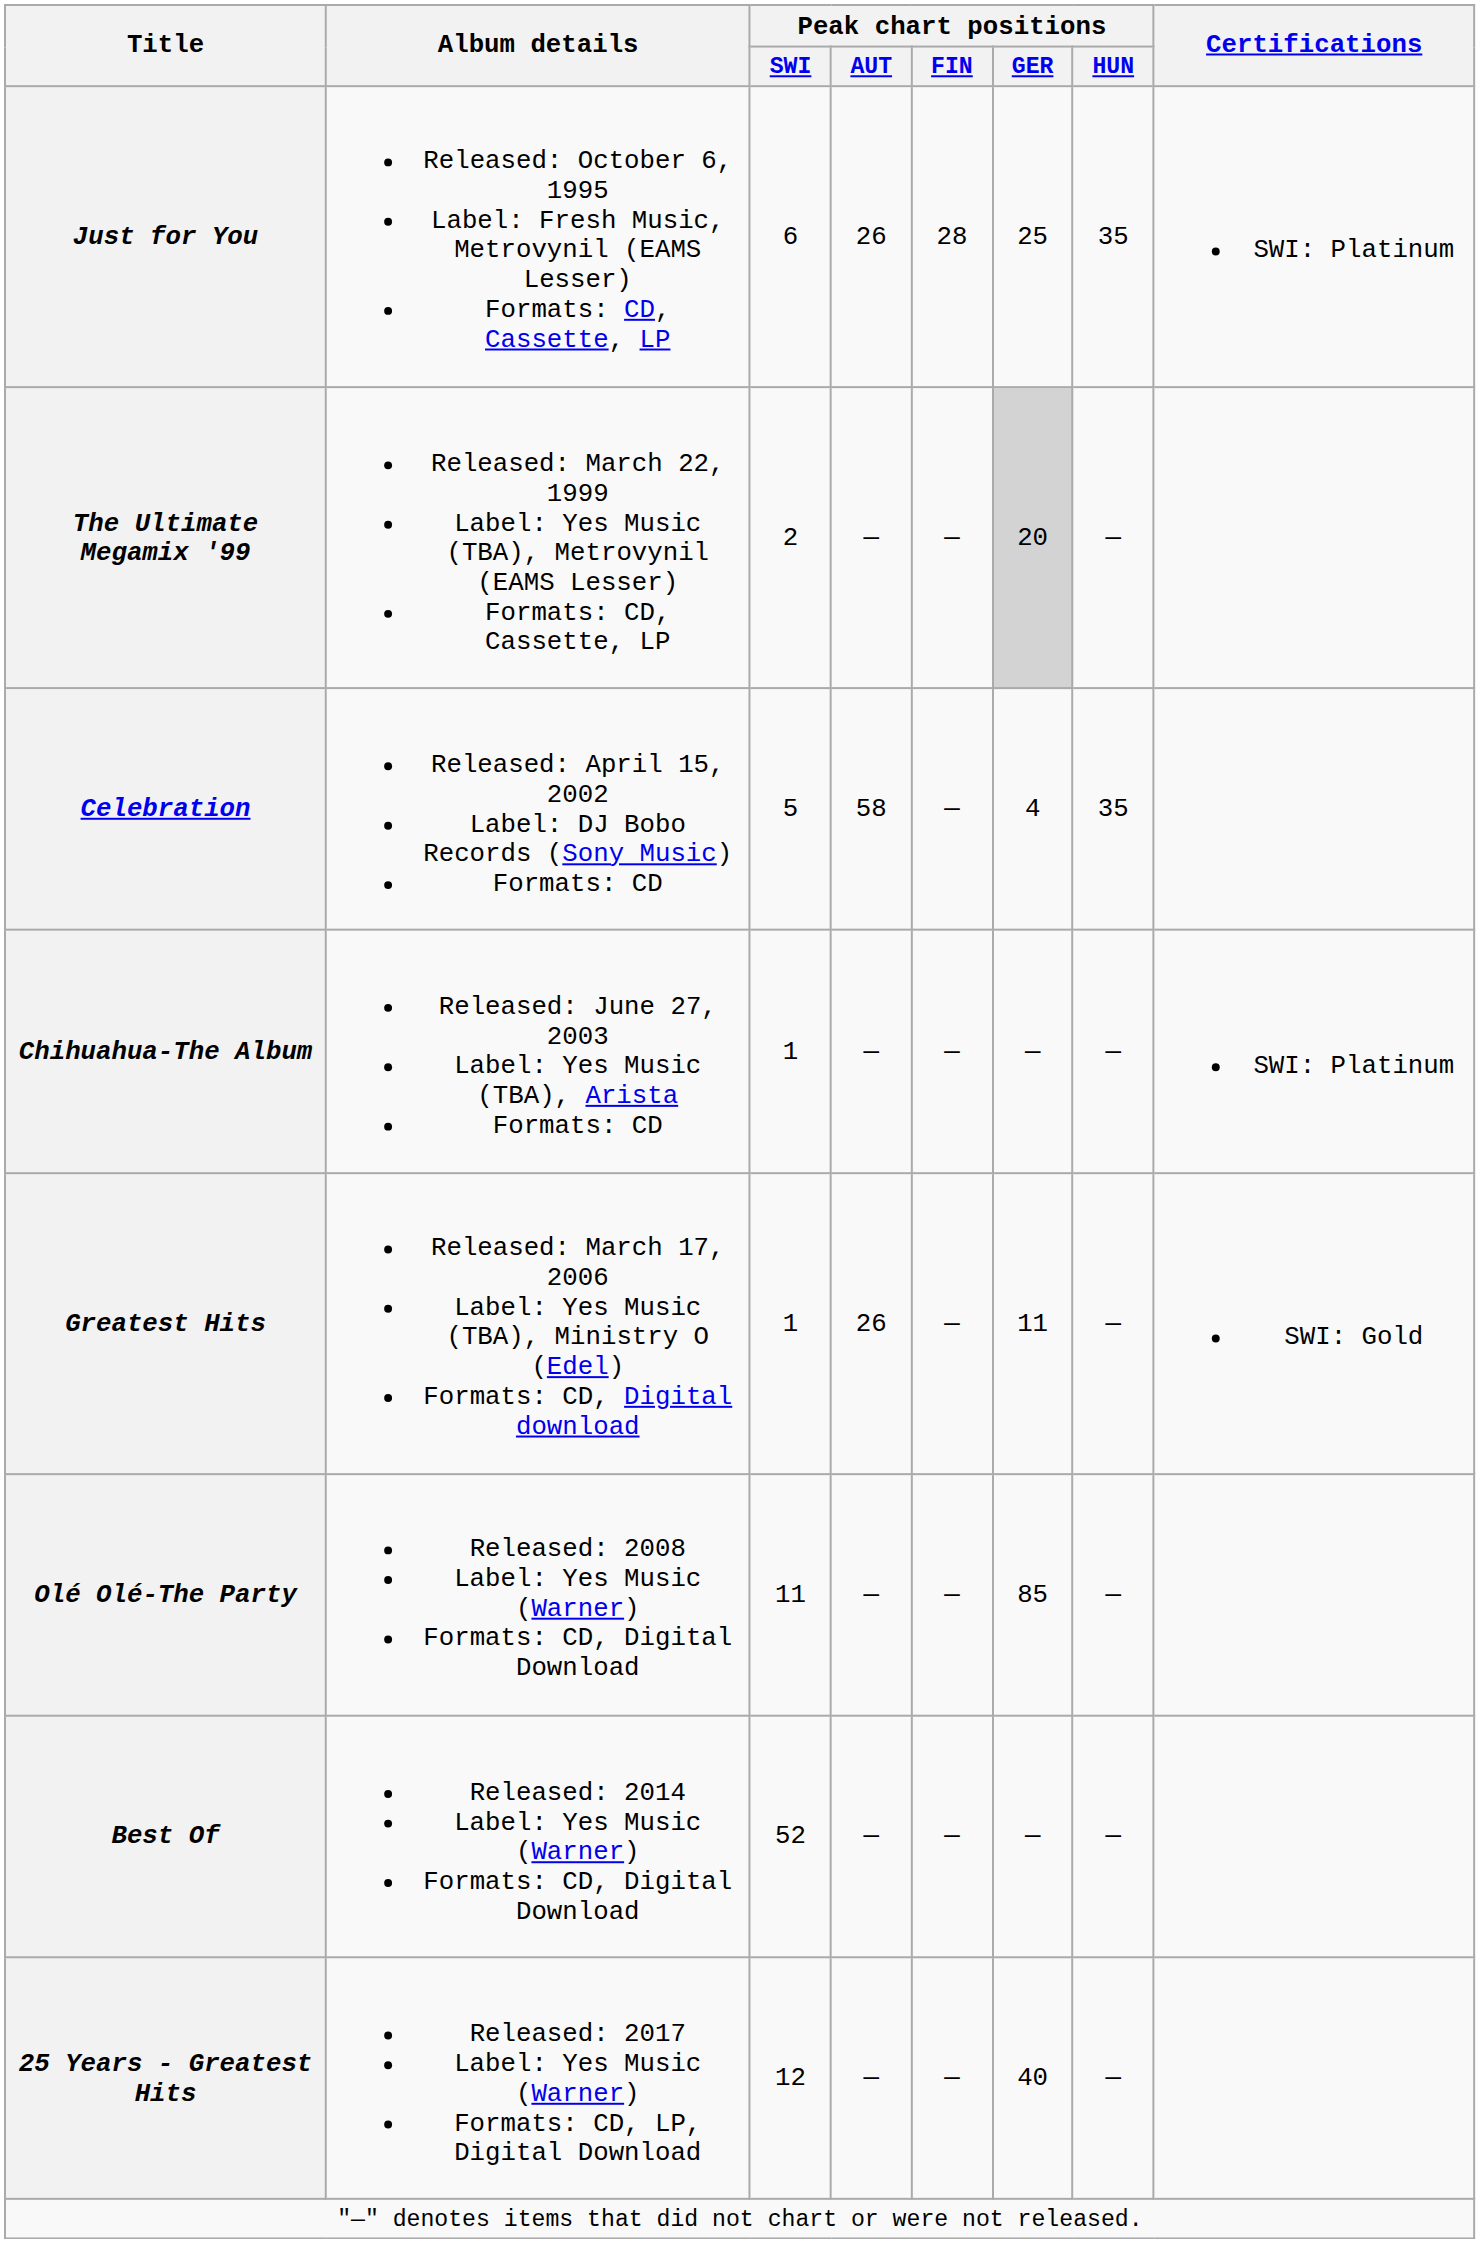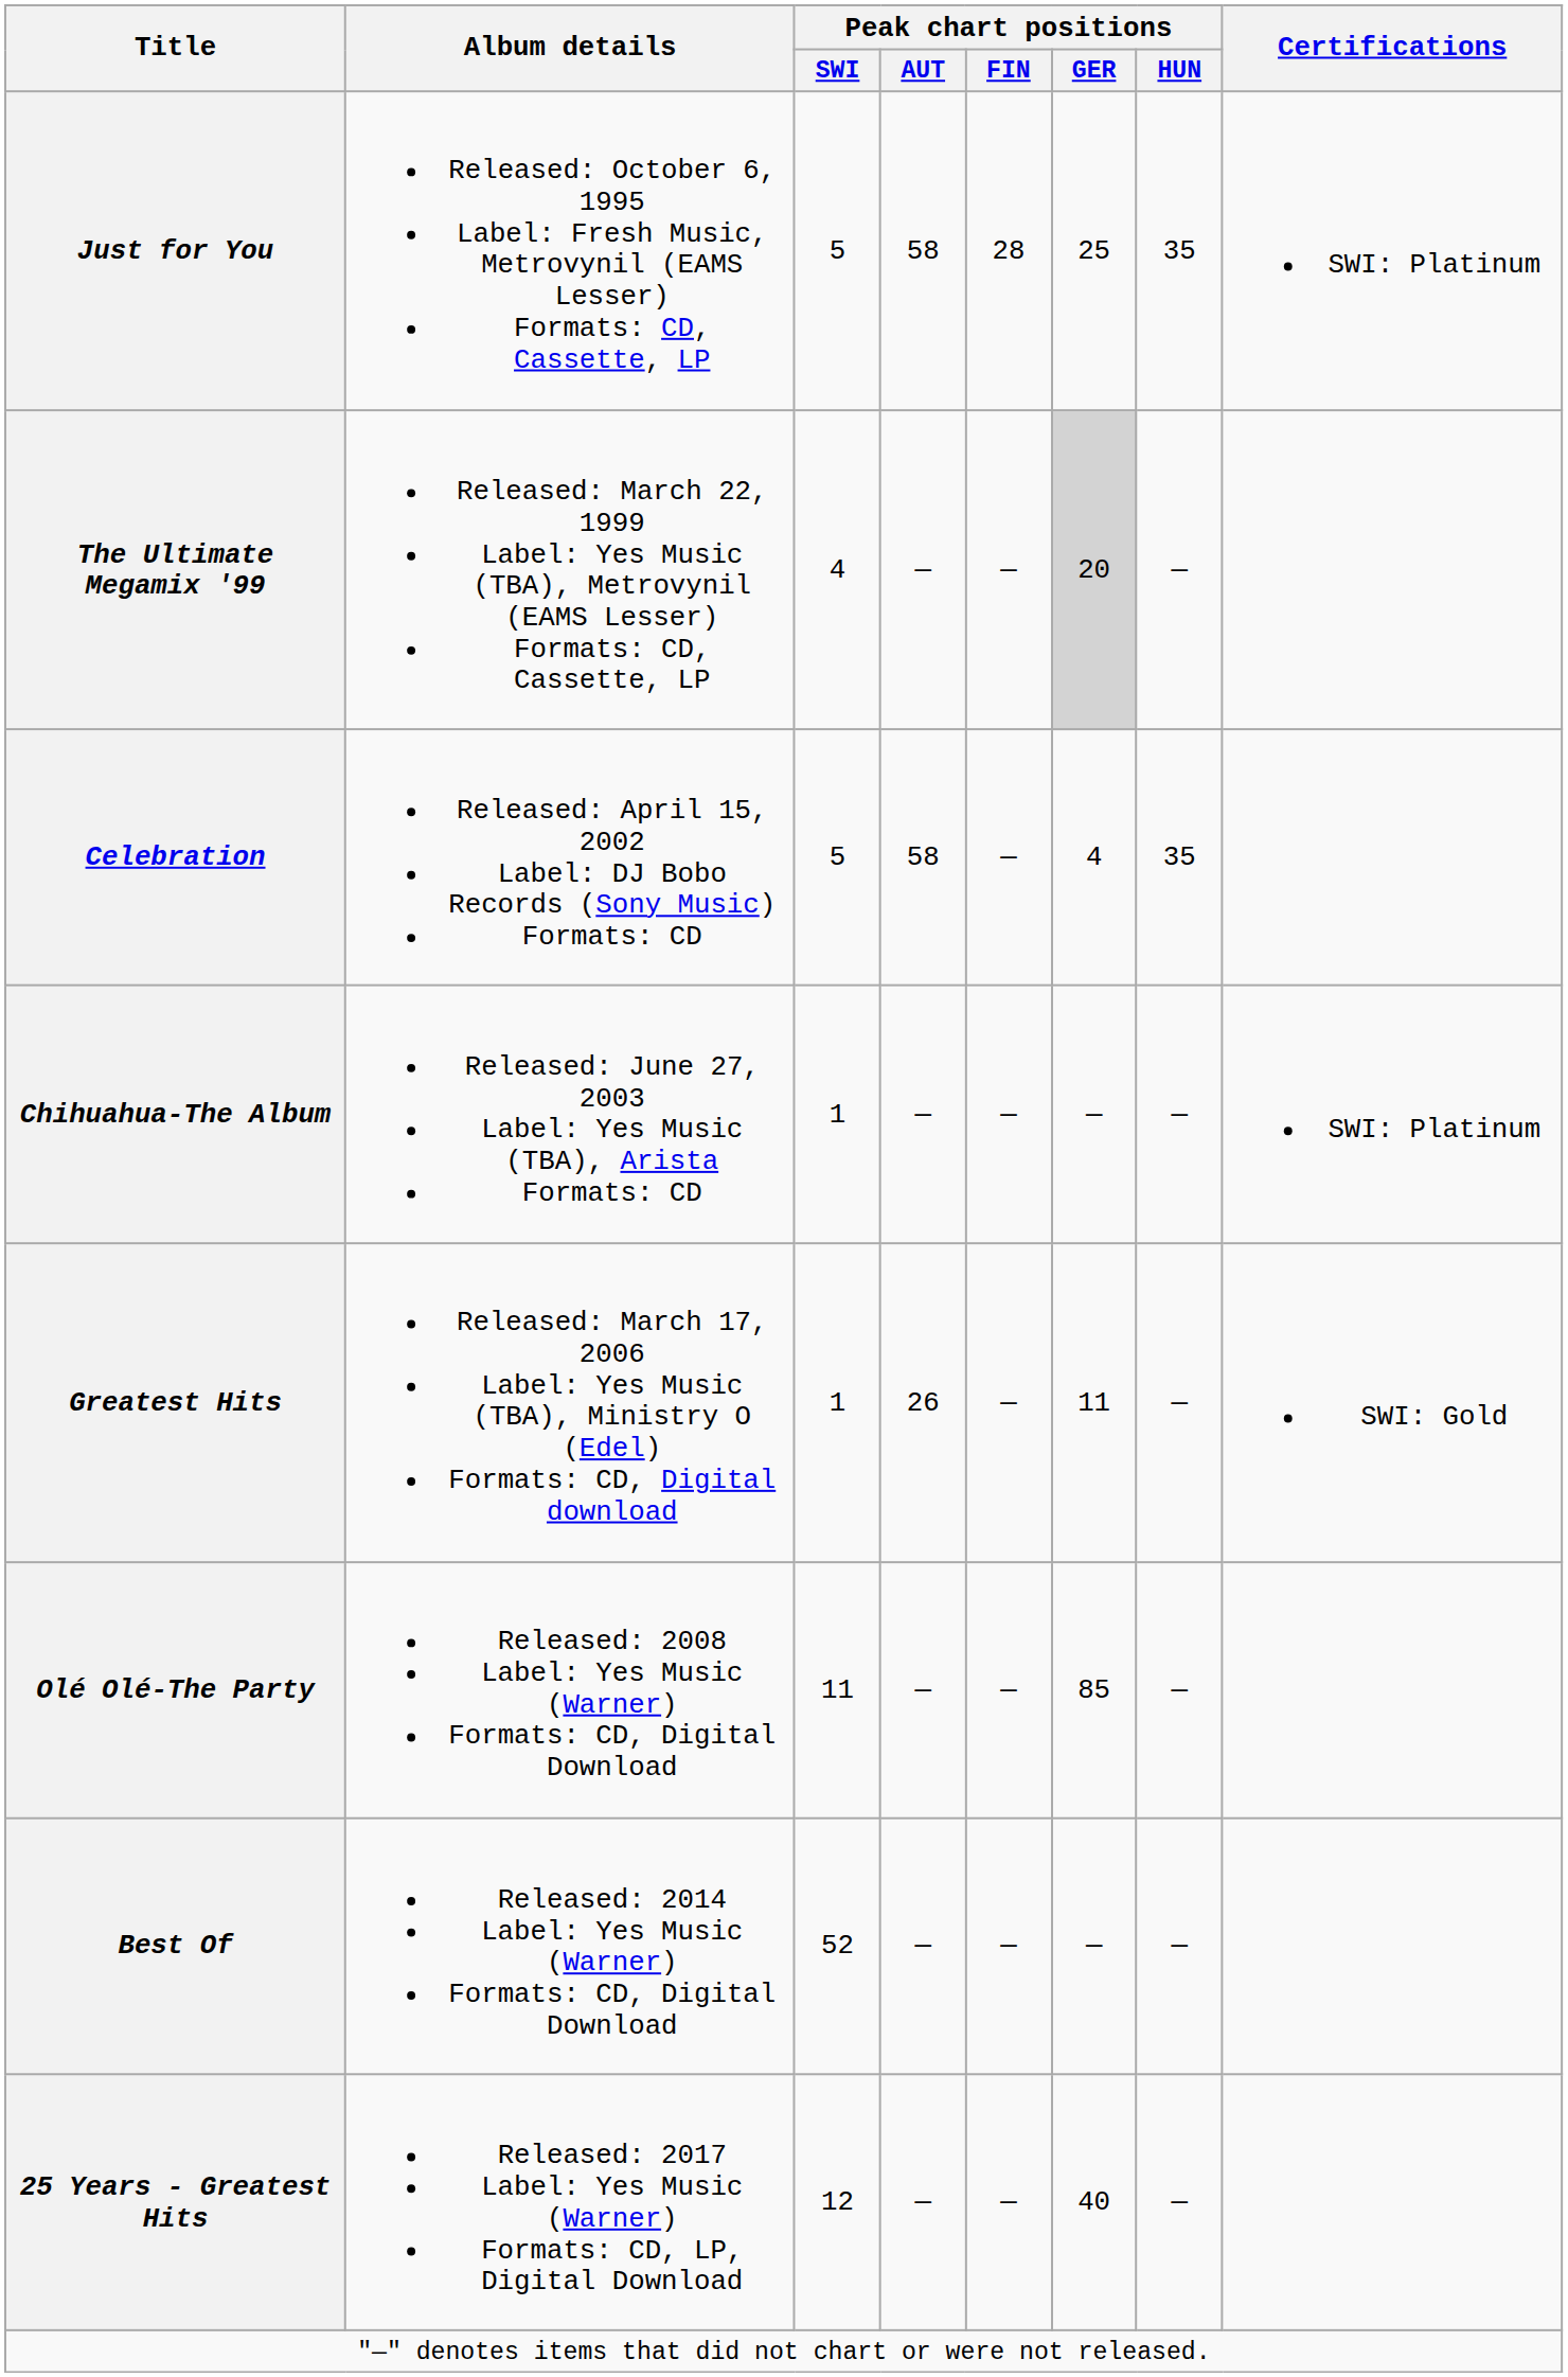 <table class="wikitable plainrowheaders" style="text-align:center;">
 <tr>
 <th scope="col" rowspan="2" style="width:12em;">Title</th>
 <th scope="col" rowspan="2" style="width:16em;">Album details</th>
 <th scope="col" colspan="5">Peak chart positions</th>
 <th scope="col" rowspan="2" style="width:12em;"><a href='#'>Certifications</a></th>
 </tr>
 <tr>
 <th scope="col" style="width:3em;font-size:90%;"><a href='#'>SWI</a><br></th>
 <th scope="col" style="width:3em;font-size:90%;"><a href='#'>AUT</a><br></th>
 <th scope="col" style="width:3em;font-size:90%;"><a href='#'>FIN</a><br></th>
 <th scope="col" style="width:3em;font-size:90%;"><a href='#'>GER</a><br></th>
 <th scope="col" style="width:3em;font-size:90%;"><a href='#'>HUN</a><br></th>
 </tr>
 <tr>
 <th scope="row"><em>Just for You</em></th>
 <td><br><ul><li>Released: October 6, 1995</li><li>Label: Fresh Music, Metrovynil (EAMS Lesser)</li><li>Formats: <a href='#'>CD</a>, <a href='#'>Cassette</a>, <a href='#'>LP</a></li></ul></td>
-<td>6</td>
-<td>26</td>
+<td>5</td>
+<td>58</td>
 <td>28</td>
 <td>25</td>
 <td>35</td>
 <td><br><ul><li>SWI: Platinum</li></ul></td>
 </tr>
 <tr>
 <th scope="row"><em>The Ultimate Megamix '99</em></th>
 <td><br><ul><li>Released: March 22, 1999</li><li>Label: Yes Music (TBA), Metrovynil (EAMS Lesser)</li><li>Formats: CD, Cassette, LP</li></ul></td>
-<td>2</td>
+<td>4</td>
 <td>—</td>
 <td>—</td>
 <td style="background: lightgrey;">20</td>
 <td>—</td>
 <td></td>
 </tr>
 <tr>
 <th scope="row"><em><a href='#'>Celebration</a></em></th>
 <td><br><ul><li>Released: April 15, 2002</li><li>Label: DJ Bobo Records (<a href='#'>Sony Music</a>)</li><li>Formats: CD</li></ul></td>
 <td>5</td>
 <td>58</td>
 <td>—</td>
 <td>4</td>
 <td>35</td>
 <td></td>
 </tr>
 <tr>
 <th scope="row"><em>Chihuahua-The Album</em></th>
 <td><br><ul><li>Released: June 27, 2003</li><li>Label: Yes Music (TBA), <a href='#'>Arista</a></li><li>Formats: CD</li></ul></td>
 <td>1</td>
 <td>—</td>
 <td>—</td>
 <td>—</td>
 <td>—</td>
 <td><br><ul><li>SWI: Platinum</li></ul></td>
 </tr>
 <tr>
 <th scope="row"><em>Greatest Hits </em></th>
 <td><br><ul><li>Released: March 17, 2006</li><li>Label: Yes Music (TBA), Ministry O (<a href='#'>Edel</a>)</li><li>Formats: CD, <a href='#'>Digital download</a></li></ul></td>
 <td>1</td>
 <td>26</td>
 <td>—</td>
 <td>11</td>
 <td>—</td>
 <td><br><ul><li>SWI: Gold</li></ul></td>
 </tr>
 <tr>
 <th scope="row"><em>Olé Olé-The Party</em></th>
 <td><br><ul><li>Released: 2008</li><li>Label: Yes Music (<a href='#'>Warner</a>)</li><li>Formats: CD, Digital Download</li></ul></td>
 <td>11</td>
 <td>—</td>
 <td>—</td>
 <td>85</td>
 <td>—</td>
 <td></td>
 </tr>
 <tr>
 <th scope="row"><em>Best Of</em></th>
 <td><br><ul><li>Released: 2014</li><li>Label: Yes Music (<a href='#'>Warner</a>)</li><li>Formats: CD, Digital Download</li></ul></td>
 <td>52</td>
 <td>—</td>
 <td>—</td>
 <td>—</td>
 <td>—</td>
 <td></td>
 </tr>
 <tr>
 <th scope="row"><em>25 Years - Greatest Hits</em></th>
 <td><br><ul><li>Released: 2017</li><li>Label: Yes Music (<a href='#'>Warner</a>)</li><li>Formats: CD, LP, Digital Download</li></ul></td>
 <td>12</td>
 <td>—</td>
 <td>—</td>
 <td>40</td>
 <td>—</td>
 <td></td>
 </tr>
 <tr>
 <td colspan="14" style="text-align:center; font-size:90%;">"—" denotes items that did not chart or were not released.</td>
 </tr>
 </table>
